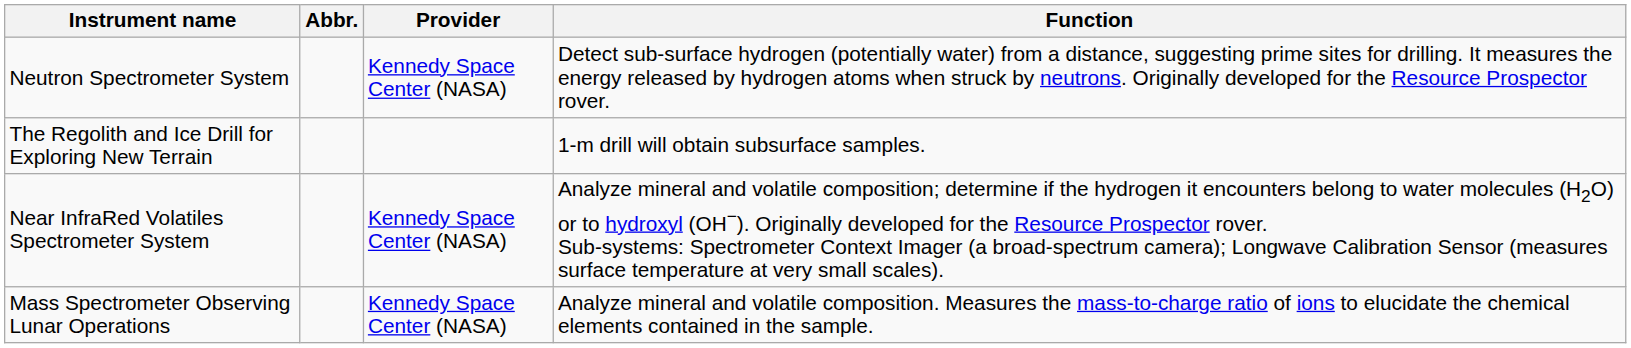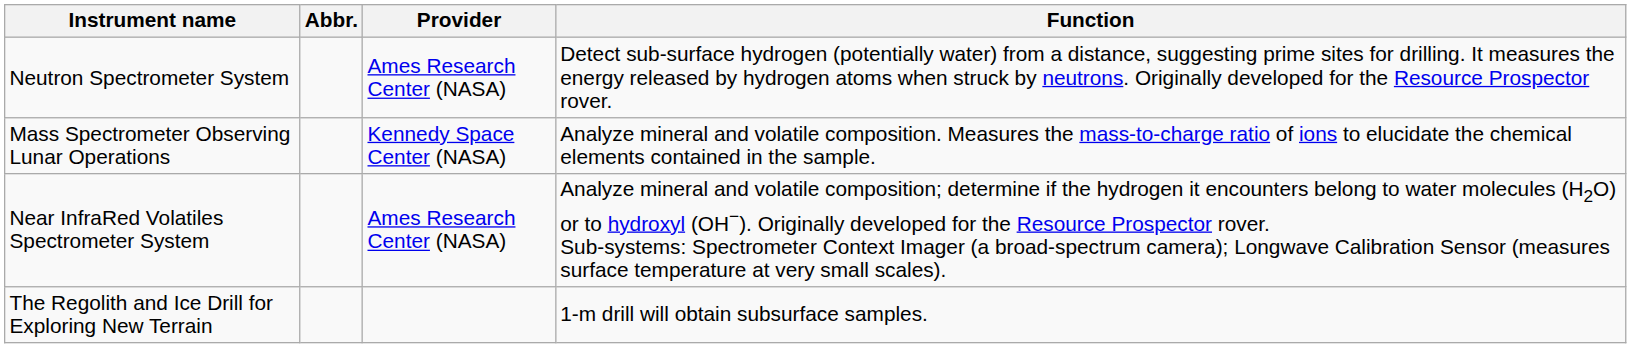 <table class="wikitable">
 <tr>
 <th>Instrument name</th>
 <th>Abbr.</th>
 <th>Provider</th>
 <th>Function</th>
 </tr>
 <tr>
 <td>Neutron Spectrometer System</td>
 <td></td>
+<td><a href='#'>Ames Research Center</a> (NASA)</td>
+<td>Detect sub-surface hydrogen (potentially water) from a distance, suggesting prime sites for drilling. It measures the energy released by hydrogen atoms when struck by <a href='#'>neutrons</a>. Originally developed for the <a href='#'>Resource Prospector</a> rover.</td>
+</tr>
+<tr>
+<td>Mass Spectrometer Observing Lunar Operations</td>
+<td></td>
 <td><a href='#'>Kennedy Space Center</a> (NASA)</td>
-<td>Detect sub-surface hydrogen (potentially water) from a distance, suggesting prime sites for drilling. It measures the energy released by hydrogen atoms when struck by <a href='#'>neutrons</a>. Originally developed for the <a href='#'>Resource Prospector</a> rover.</td>
+<td>Analyze mineral and volatile composition. Measures the <a href='#'>mass-to-charge ratio</a> of <a href='#'>ions</a> to elucidate the chemical elements contained in the sample.</td>
+</tr>
+<tr>
+<td>Near InfraRed Volatiles Spectrometer System</td>
+<td></td>
+<td><a href='#'>Ames Research Center</a> (NASA)</td>
+<td>Analyze mineral and volatile composition; determine if the hydrogen it encounters belong to water molecules (H<sub>2</sub>O) or to <a href='#'>hydroxyl</a> (OH<sup>−</sup>). Originally developed for the <a href='#'>Resource Prospector</a> rover.<br>Sub-systems: Spectrometer Context Imager (a broad-spectrum camera); Longwave Calibration Sensor (measures surface temperature at very small scales).</td>
 </tr>
 <tr>
 <td>The Regolith and Ice Drill for Exploring New Terrain</td>
 <td></td>
 <td></td>
 <td>1-m drill will obtain subsurface samples.</td>
 </tr>
-<tr>
-<td>Near InfraRed Volatiles Spectrometer System</td>
-<td></td>
-<td><a href='#'>Kennedy Space Center</a> (NASA)</td>
-<td>Analyze mineral and volatile composition; determine if the hydrogen it encounters belong to water molecules (H<sub>2</sub>O) or to <a href='#'>hydroxyl</a> (OH<sup>−</sup>). Originally developed for the <a href='#'>Resource Prospector</a> rover.<br>Sub-systems: Spectrometer Context Imager (a broad-spectrum camera); Longwave Calibration Sensor (measures surface temperature at very small scales).</td>
-</tr>
-<tr>
-<td>Mass Spectrometer Observing Lunar Operations</td>
-<td></td>
-<td><a href='#'>Kennedy Space Center</a> (NASA)</td>
-<td>Analyze mineral and volatile composition. Measures the <a href='#'>mass-to-charge ratio</a> of <a href='#'>ions</a> to elucidate the chemical elements contained in the sample.</td>
-</tr>
 </table>
